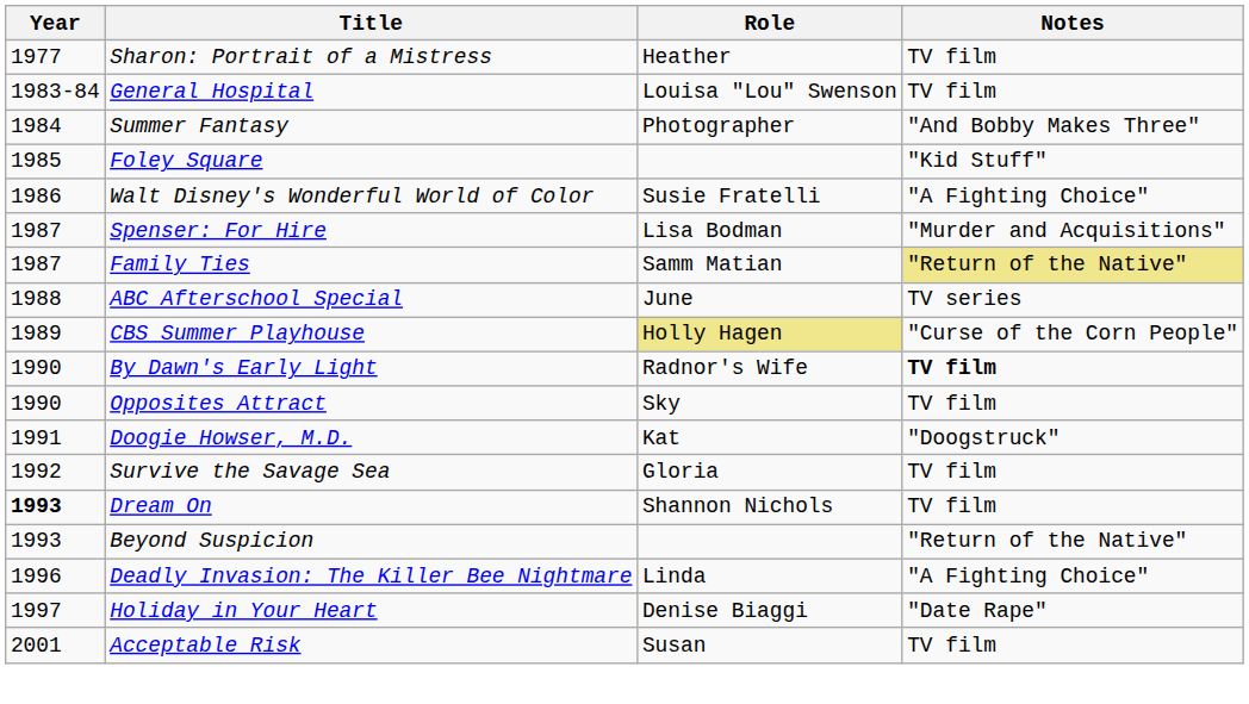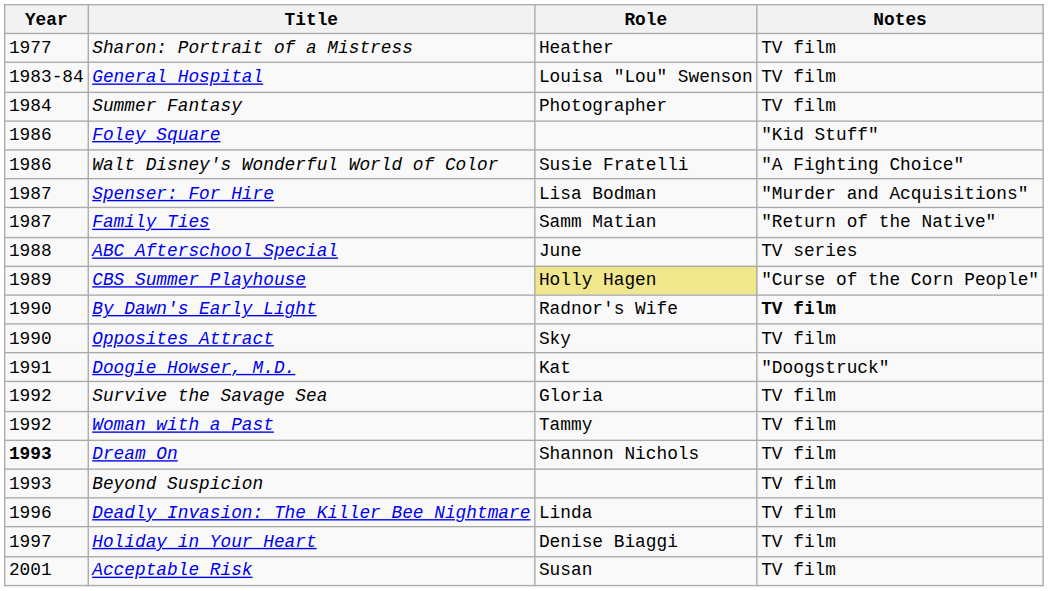 <table class="wikitable sortable">
 <tr>
 <th>Year</th>
 <th>Title</th>
 <th>Role</th>
 <th class="unsortable">Notes</th>
 </tr>
 <tr>
 <td>1977</td>
 <td><em>Sharon: Portrait of a Mistress</em></td>
 <td>Heather</td>
 <td>TV film</td>
 </tr>
 <tr>
 <td>1983-84</td>
 <td><em><a href='#'>General Hospital</a></em></td>
 <td>Louisa "Lou" Swenson</td>
 <td>TV film</td>
 </tr>
 <tr>
 <td>1984</td>
 <td><em>Summer Fantasy</em></td>
 <td>Photographer</td>
-<td>"And Bobby Makes Three"</td>
+<td>TV film</td>
 </tr>
 <tr>
-<td>1985</td>
+<td>1986</td>
 <td><em><a href='#'>Foley Square</a></em></td>
 <td></td>
 <td>"Kid Stuff"</td>
 </tr>
 <tr>
 <td>1986</td>
 <td><em>Walt Disney's Wonderful World of Color</em></td>
 <td>Susie Fratelli</td>
 <td>"A Fighting Choice"</td>
 </tr>
 <tr>
 <td>1987</td>
 <td><em><a href='#'>Spenser: For Hire</a></em></td>
 <td>Lisa Bodman</td>
 <td>"Murder and Acquisitions"</td>
 </tr>
 <tr>
 <td>1987</td>
 <td><em><a href='#'>Family Ties</a></em></td>
 <td>Samm Matian</td>
-<td style="background: khaki;">"Return of the Native"</td>
+<td>"Return of the Native"</td>
 </tr>
 <tr>
 <td>1988</td>
 <td><em><a href='#'>ABC Afterschool Special</a></em></td>
 <td>June</td>
 <td>TV series</td>
 </tr>
 <tr>
 <td>1989</td>
 <td><em><a href='#'>CBS Summer Playhouse</a></em></td>
 <td style="background: khaki;">Holly Hagen</td>
 <td>"Curse of the Corn People"</td>
 </tr>
 <tr>
 <td>1990</td>
 <td><em><a href='#'>By Dawn's Early Light</a></em></td>
 <td>Radnor's Wife</td>
 <td><strong>TV film</strong></td>
 </tr>
 <tr>
 <td>1990</td>
 <td><em><a href='#'>Opposites Attract</a></em></td>
 <td>Sky</td>
 <td>TV film</td>
 </tr>
 <tr>
 <td>1991</td>
 <td><em><a href='#'>Doogie Howser, M.D.</a></em></td>
 <td>Kat</td>
 <td>"Doogstruck"</td>
 </tr>
 <tr>
 <td>1992</td>
 <td><em>Survive the Savage Sea</em></td>
 <td>Gloria</td>
 <td>TV film</td>
 </tr>
 <tr>
+<td>1992</td>
+<td><em><a href='#'>Woman with a Past</a></em></td>
+<td>Tammy</td>
+<td>TV film</td>
+</tr>
+<tr>
 <td><strong>1993</strong></td>
 <td><em><a href='#'>Dream On</a></em></td>
 <td>Shannon Nichols</td>
 <td>TV film</td>
 </tr>
 <tr>
 <td>1993</td>
 <td><em>Beyond Suspicion</em></td>
 <td></td>
-<td>"Return of the Native"</td>
+<td>TV film</td>
 </tr>
 <tr>
 <td>1996</td>
 <td><em><a href='#'>Deadly Invasion: The Killer Bee Nightmare</a></em></td>
 <td>Linda</td>
-<td>"A Fighting Choice"</td>
+<td>TV film</td>
 </tr>
 <tr>
 <td>1997</td>
 <td><em><a href='#'>Holiday in Your Heart</a></em></td>
 <td>Denise Biaggi</td>
-<td>"Date Rape"</td>
+<td>TV film</td>
 </tr>
 <tr>
 <td>2001</td>
 <td><em><a href='#'>Acceptable Risk</a></em></td>
 <td>Susan</td>
 <td>TV film</td>
 </tr>
 </table>
